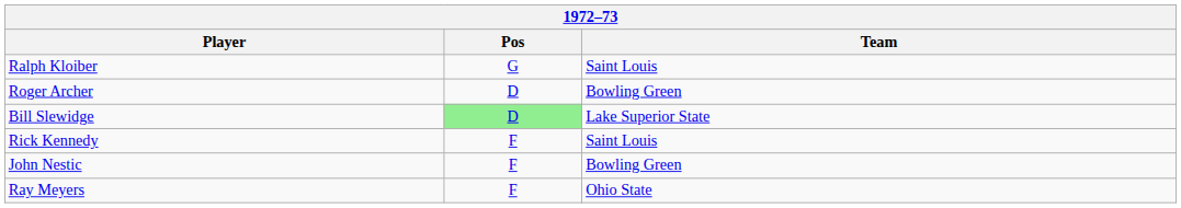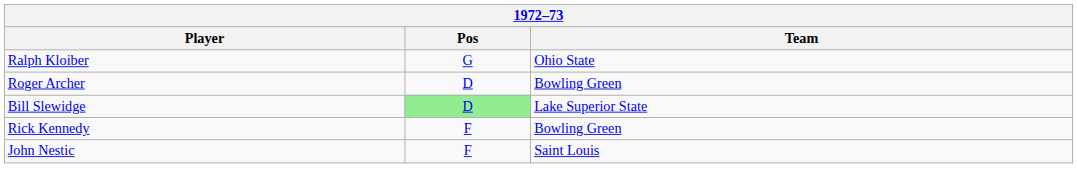 <table class="wikitable" width=95%>
 <tr>
 <th colspan=3><a href='#'>1972–73</a></th>
 </tr>
 <tr>
 <th>Player</th>
 <th>Pos</th>
 <th>Team</th>
 </tr>
 <tr>
 <td><a href='#'>Ralph Kloiber</a></td>
 <td style="text-align:center;"><a href='#'>G</a></td>
-<td><a href='#'>Saint Louis</a></td>
+<td><a href='#'>Ohio State</a></td>
 </tr>
 <tr>
 <td><a href='#'>Roger Archer</a></td>
 <td style="text-align:center;"><a href='#'>D</a></td>
 <td><a href='#'>Bowling Green</a></td>
 </tr>
 <tr>
 <td><a href='#'>Bill Slewidge</a></td>
 <td style="background: lightgreen; text-align:center;"><a href='#'>D</a></td>
 <td><a href='#'>Lake Superior State</a></td>
 </tr>
 <tr>
 <td><a href='#'>Rick Kennedy</a></td>
 <td style="text-align:center;"><a href='#'>F</a></td>
-<td><a href='#'>Saint Louis</a></td>
+<td><a href='#'>Bowling Green</a></td>
 </tr>
 <tr>
 <td><a href='#'>John Nestic</a></td>
 <td style="text-align:center;"><a href='#'>F</a></td>
-<td><a href='#'>Bowling Green</a></td>
-</tr>
-<tr>
-<td><a href='#'>Ray Meyers</a></td>
-<td style="text-align:center;"><a href='#'>F</a></td>
-<td><a href='#'>Ohio State</a></td>
+<td><a href='#'>Saint Louis</a></td>
 </tr>
 </table>
